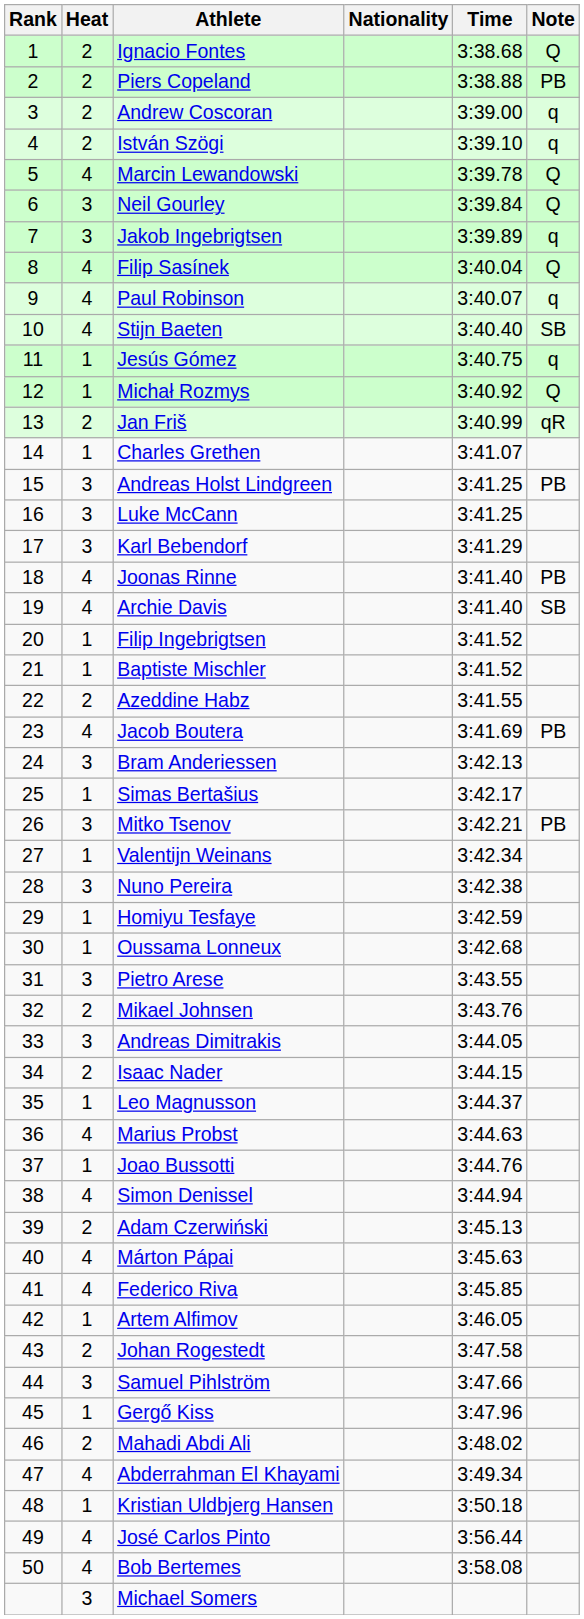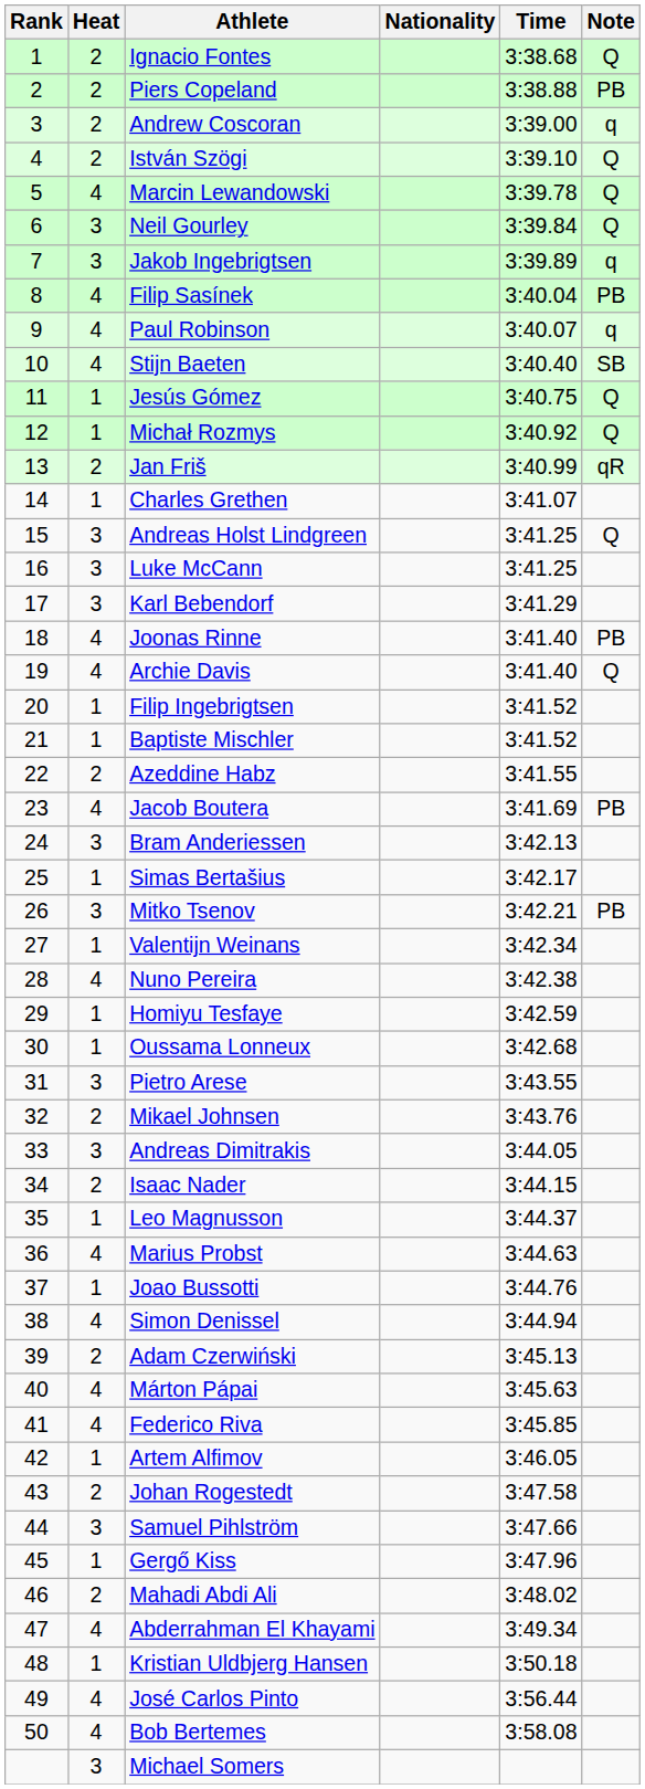 <table class="wikitable sortable" style="text-align:center">
 <tr>
 <th>Rank</th>
 <th>Heat</th>
 <th>Athlete</th>
 <th>Nationality</th>
 <th>Time</th>
 <th>Note</th>
 </tr>
 <tr bgcolor=ccffcc>
 <td>1</td>
 <td>2</td>
 <td align=left><a href='#'>Ignacio Fontes</a></td>
 <td align=left></td>
 <td>3:38.68</td>
 <td>Q</td>
 </tr>
 <tr bgcolor=ccffcc>
 <td>2</td>
 <td>2</td>
 <td align=left><a href='#'>Piers Copeland</a></td>
 <td align=left></td>
 <td>3:38.88</td>
 <td>PB</td>
 </tr>
 <tr bgcolor=ddffdd>
 <td>3</td>
 <td>2</td>
 <td align=left><a href='#'>Andrew Coscoran</a></td>
 <td align=left></td>
 <td>3:39.00</td>
 <td>q</td>
 </tr>
 <tr bgcolor=ddffdd>
 <td>4</td>
 <td>2</td>
 <td align=left><a href='#'>István Szögi</a></td>
 <td align=left></td>
 <td>3:39.10</td>
-<td>q</td>
+<td>Q</td>
 </tr>
 <tr bgcolor=ccffcc>
 <td>5</td>
 <td>4</td>
 <td align=left><a href='#'>Marcin Lewandowski</a></td>
 <td align=left></td>
 <td>3:39.78</td>
 <td>Q</td>
 </tr>
 <tr bgcolor=ccffcc>
 <td>6</td>
 <td>3</td>
 <td align=left><a href='#'>Neil Gourley</a></td>
 <td align=left></td>
 <td>3:39.84</td>
 <td>Q</td>
 </tr>
 <tr bgcolor=ccffcc>
 <td>7</td>
 <td>3</td>
 <td align=left><a href='#'>Jakob Ingebrigtsen</a></td>
 <td align=left></td>
 <td>3:39.89</td>
 <td>q</td>
 </tr>
 <tr bgcolor=ccffcc>
 <td>8</td>
 <td>4</td>
 <td align=left><a href='#'>Filip Sasínek</a></td>
 <td align=left></td>
 <td>3:40.04</td>
-<td>Q</td>
+<td>PB</td>
 </tr>
 <tr bgcolor=ddffdd>
 <td>9</td>
 <td>4</td>
 <td align=left><a href='#'>Paul Robinson</a></td>
 <td align=left></td>
 <td>3:40.07</td>
 <td>q</td>
 </tr>
 <tr bgcolor=ddffdd>
 <td>10</td>
 <td>4</td>
 <td align=left><a href='#'>Stijn Baeten</a></td>
 <td align=left></td>
 <td>3:40.40</td>
 <td>SB</td>
 </tr>
 <tr bgcolor=ccffcc>
 <td>11</td>
 <td>1</td>
 <td align=left><a href='#'>Jesús Gómez</a></td>
 <td align=left></td>
 <td>3:40.75</td>
-<td>q</td>
+<td>Q</td>
 </tr>
 <tr bgcolor=ccffcc>
 <td>12</td>
 <td>1</td>
 <td align=left><a href='#'>Michał Rozmys</a></td>
 <td align=left></td>
 <td>3:40.92</td>
 <td>Q</td>
 </tr>
 <tr bgcolor=ddffdd>
 <td>13</td>
 <td>2</td>
 <td align=left><a href='#'>Jan Friš</a></td>
 <td align=left></td>
 <td>3:40.99</td>
 <td>qR</td>
 </tr>
 <tr>
 <td>14</td>
 <td>1</td>
 <td align=left><a href='#'>Charles Grethen</a></td>
 <td align=left></td>
 <td>3:41.07</td>
 <td></td>
 </tr>
 <tr>
 <td>15</td>
 <td>3</td>
 <td align=left><a href='#'>Andreas Holst Lindgreen</a></td>
 <td align=left></td>
 <td>3:41.25</td>
-<td>PB</td>
+<td>Q</td>
 </tr>
 <tr>
 <td>16</td>
 <td>3</td>
 <td align=left><a href='#'>Luke McCann</a></td>
 <td align=left></td>
 <td>3:41.25</td>
 <td></td>
 </tr>
 <tr>
 <td>17</td>
 <td>3</td>
 <td align=left><a href='#'>Karl Bebendorf</a></td>
 <td align=left></td>
 <td>3:41.29</td>
 <td></td>
 </tr>
 <tr>
 <td>18</td>
 <td>4</td>
 <td align=left><a href='#'>Joonas Rinne</a></td>
 <td align=left></td>
 <td>3:41.40</td>
 <td>PB</td>
 </tr>
 <tr>
 <td>19</td>
 <td>4</td>
 <td align=left><a href='#'>Archie Davis</a></td>
 <td align=left></td>
 <td>3:41.40</td>
-<td>SB</td>
+<td>Q</td>
 </tr>
 <tr>
 <td>20</td>
 <td>1</td>
 <td align=left><a href='#'>Filip Ingebrigtsen</a></td>
 <td align=left></td>
 <td>3:41.52</td>
 <td></td>
 </tr>
 <tr>
 <td>21</td>
 <td>1</td>
 <td align=left><a href='#'>Baptiste Mischler</a></td>
 <td align=left></td>
 <td>3:41.52</td>
 <td></td>
 </tr>
 <tr>
 <td>22</td>
 <td>2</td>
 <td align=left><a href='#'>Azeddine Habz</a></td>
 <td align=left></td>
 <td>3:41.55</td>
 <td></td>
 </tr>
 <tr>
 <td>23</td>
 <td>4</td>
 <td align=left><a href='#'>Jacob Boutera</a></td>
 <td align=left></td>
 <td>3:41.69</td>
 <td>PB</td>
 </tr>
 <tr>
 <td>24</td>
 <td>3</td>
 <td align=left><a href='#'>Bram Anderiessen</a></td>
 <td align=left></td>
 <td>3:42.13</td>
 <td></td>
 </tr>
 <tr>
 <td>25</td>
 <td>1</td>
 <td align=left><a href='#'>Simas Bertašius</a></td>
 <td align=left></td>
 <td>3:42.17</td>
 <td></td>
 </tr>
 <tr>
 <td>26</td>
 <td>3</td>
 <td align=left><a href='#'>Mitko Tsenov</a></td>
 <td align=left></td>
 <td>3:42.21</td>
 <td>PB</td>
 </tr>
 <tr>
 <td>27</td>
 <td>1</td>
 <td align=left><a href='#'>Valentijn Weinans</a></td>
 <td align=left></td>
 <td>3:42.34</td>
 <td></td>
 </tr>
 <tr>
 <td>28</td>
-<td>3</td>
+<td>4</td>
 <td align=left><a href='#'>Nuno Pereira</a></td>
 <td align=left></td>
 <td>3:42.38</td>
 <td></td>
 </tr>
 <tr>
 <td>29</td>
 <td>1</td>
 <td align=left><a href='#'>Homiyu Tesfaye</a></td>
 <td align=left></td>
 <td>3:42.59</td>
 <td></td>
 </tr>
 <tr>
 <td>30</td>
 <td>1</td>
 <td align=left><a href='#'>Oussama Lonneux</a></td>
 <td align=left></td>
 <td>3:42.68</td>
 <td></td>
 </tr>
 <tr>
 <td>31</td>
 <td>3</td>
 <td align=left><a href='#'>Pietro Arese</a></td>
 <td align=left></td>
 <td>3:43.55</td>
 <td></td>
 </tr>
 <tr>
 <td>32</td>
 <td>2</td>
 <td align=left><a href='#'>Mikael Johnsen</a></td>
 <td align=left></td>
 <td>3:43.76</td>
 <td></td>
 </tr>
 <tr>
 <td>33</td>
 <td>3</td>
 <td align=left><a href='#'>Andreas Dimitrakis</a></td>
 <td align=left></td>
 <td>3:44.05</td>
 <td></td>
 </tr>
 <tr>
 <td>34</td>
 <td>2</td>
 <td align=left><a href='#'>Isaac Nader</a></td>
 <td align=left></td>
 <td>3:44.15</td>
 <td></td>
 </tr>
 <tr>
 <td>35</td>
 <td>1</td>
 <td align=left><a href='#'>Leo Magnusson</a></td>
 <td align=left></td>
 <td>3:44.37</td>
 <td></td>
 </tr>
 <tr>
 <td>36</td>
 <td>4</td>
 <td align=left><a href='#'>Marius Probst</a></td>
 <td align=left></td>
 <td>3:44.63</td>
 <td></td>
 </tr>
 <tr>
 <td>37</td>
 <td>1</td>
 <td align=left><a href='#'>Joao Bussotti</a></td>
 <td align=left></td>
 <td>3:44.76</td>
 <td></td>
 </tr>
 <tr>
 <td>38</td>
 <td>4</td>
 <td align=left><a href='#'>Simon Denissel</a></td>
 <td align=left></td>
 <td>3:44.94</td>
 <td></td>
 </tr>
 <tr>
 <td>39</td>
 <td>2</td>
 <td align=left><a href='#'>Adam Czerwiński</a></td>
 <td align=left></td>
 <td>3:45.13</td>
 <td></td>
 </tr>
 <tr>
 <td>40</td>
 <td>4</td>
 <td align=left><a href='#'>Márton Pápai</a></td>
 <td align=left></td>
 <td>3:45.63</td>
 <td></td>
 </tr>
 <tr>
 <td>41</td>
 <td>4</td>
 <td align=left><a href='#'>Federico Riva</a></td>
 <td align=left></td>
 <td>3:45.85</td>
 <td></td>
 </tr>
 <tr>
 <td>42</td>
 <td>1</td>
 <td align=left><a href='#'>Artem Alfimov</a></td>
 <td align=left></td>
 <td>3:46.05</td>
 <td></td>
 </tr>
 <tr>
 <td>43</td>
 <td>2</td>
 <td align=left><a href='#'>Johan Rogestedt</a></td>
 <td align=left></td>
 <td>3:47.58</td>
 <td></td>
 </tr>
 <tr>
 <td>44</td>
 <td>3</td>
 <td align=left><a href='#'>Samuel Pihlström</a></td>
 <td align=left></td>
 <td>3:47.66</td>
 <td></td>
 </tr>
 <tr>
 <td>45</td>
 <td>1</td>
 <td align=left><a href='#'>Gergő Kiss</a></td>
 <td align="left"></td>
 <td>3:47.96</td>
 <td></td>
 </tr>
 <tr>
 <td>46</td>
 <td>2</td>
 <td align=left><a href='#'>Mahadi Abdi Ali</a></td>
 <td align=left></td>
 <td>3:48.02</td>
 <td></td>
 </tr>
 <tr>
 <td>47</td>
 <td>4</td>
 <td align=left><a href='#'>Abderrahman El Khayami</a></td>
 <td align=left></td>
 <td>3:49.34</td>
 <td></td>
 </tr>
 <tr>
 <td>48</td>
 <td>1</td>
 <td align=left><a href='#'>Kristian Uldbjerg Hansen</a></td>
 <td align=left></td>
 <td>3:50.18</td>
 <td></td>
 </tr>
 <tr>
 <td>49</td>
 <td>4</td>
 <td align=left><a href='#'>José Carlos Pinto</a></td>
 <td align=left></td>
 <td>3:56.44</td>
 <td></td>
 </tr>
 <tr>
 <td>50</td>
 <td>4</td>
 <td align=left><a href='#'>Bob Bertemes</a></td>
 <td align=left></td>
 <td>3:58.08</td>
 <td></td>
 </tr>
 <tr>
 <td></td>
 <td>3</td>
 <td align=left><a href='#'>Michael Somers</a></td>
 <td align=left></td>
 <td></td>
 <td></td>
 </tr>
 </table>
